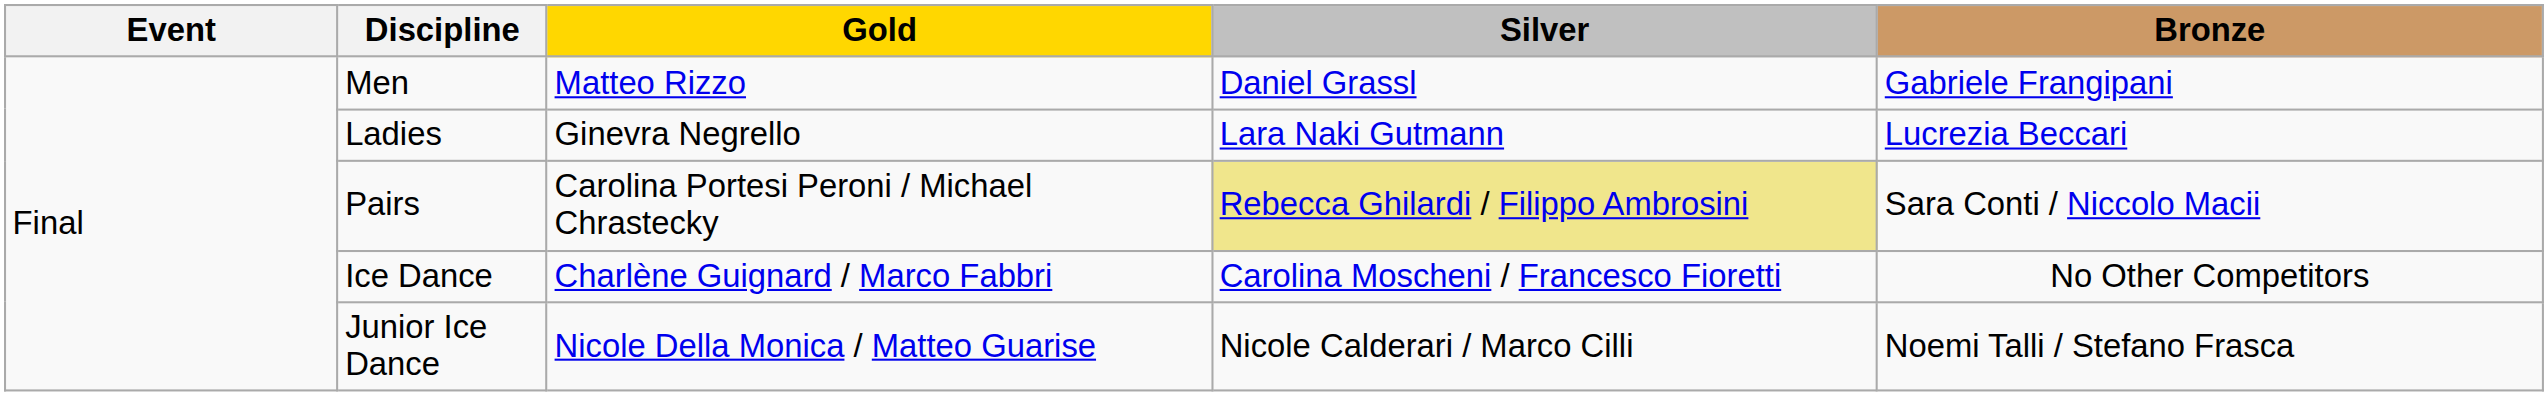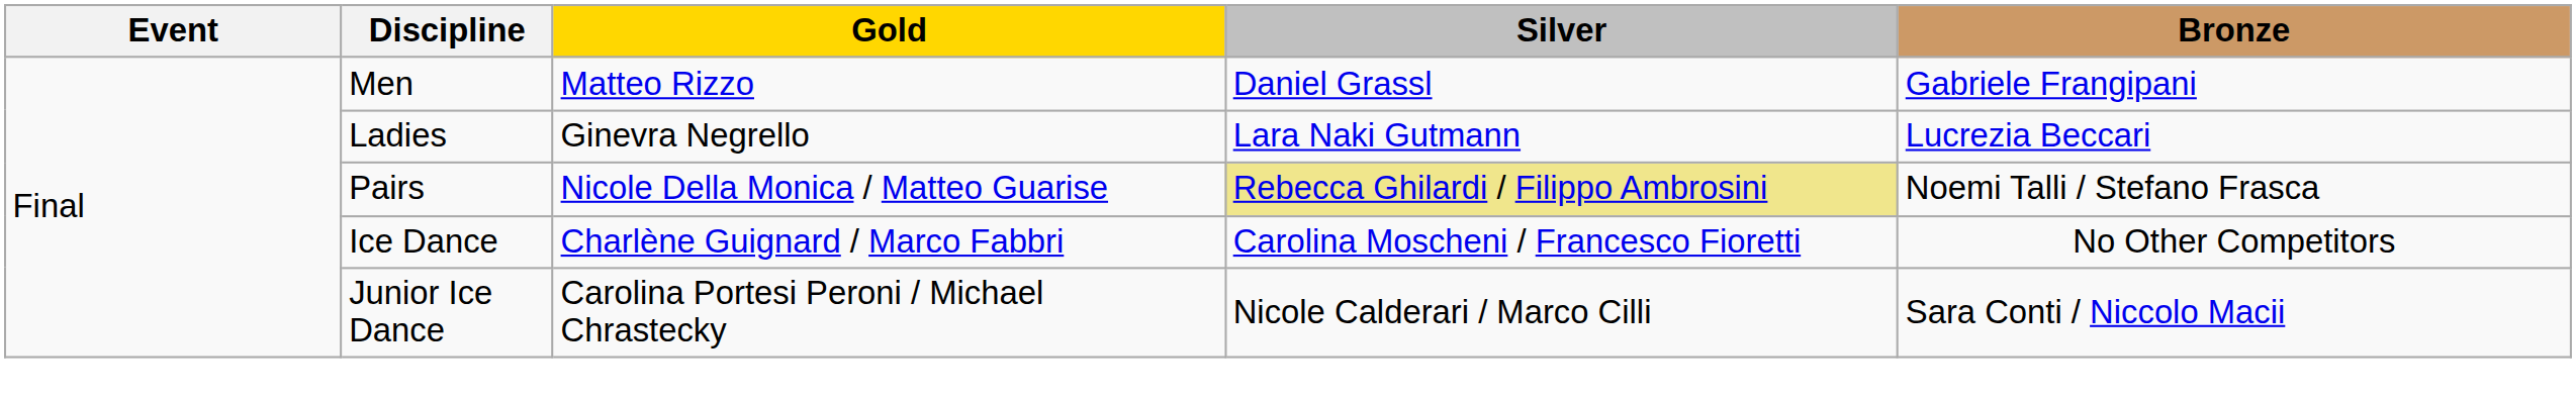 <table class="wikitable" style="width:98%;">
 <tr>
 <th style="width:10%;">Event</th>
 <th style="width:5%;">Discipline</th>
 <td style="text-align:center; width:20%; background:gold;"><strong>Gold</strong></td>
 <td style="text-align:center; width:20%; background:silver;"><strong>Silver</strong></td>
 <td style="text-align:center; width:20%; background:#c96;"><strong>Bronze</strong></td>
 </tr>
 <tr>
 <td rowspan="5">Final</td>
 <td>Men</td>
 <td> <a href='#'>Matteo Rizzo</a></td>
 <td> <a href='#'>Daniel Grassl</a></td>
 <td> <a href='#'>Gabriele Frangipani</a></td>
 </tr>
 <tr>
 <td>Ladies</td>
 <td> Ginevra Negrello</td>
 <td> <a href='#'>Lara Naki Gutmann</a></td>
 <td> <a href='#'>Lucrezia Beccari</a></td>
 </tr>
 <tr>
 <td>Pairs</td>
-<td> Carolina Portesi Peroni / Michael Chrastecky</td>
+<td> <a href='#'>Nicole Della Monica</a> / <a href='#'>Matteo Guarise</a></td>
 <td style="background: khaki;"> <a href='#'>Rebecca Ghilardi</a> / <a href='#'>Filippo Ambrosini</a></td>
-<td> Sara Conti / <a href='#'>Niccolo Macii</a></td>
+<td> Noemi Talli / Stefano Frasca</td>
 </tr>
 <tr>
 <td>Ice Dance</td>
 <td> <a href='#'>Charlène Guignard</a> / <a href='#'>Marco Fabbri</a></td>
 <td> <a href='#'>Carolina Moscheni</a> / <a href='#'>Francesco Fioretti</a></td>
 <td style="text-align:center">No Other Competitors</td>
 </tr>
 <tr>
 <td>Junior Ice Dance</td>
-<td> <a href='#'>Nicole Della Monica</a> / <a href='#'>Matteo Guarise</a></td>
+<td> Carolina Portesi Peroni / Michael Chrastecky</td>
 <td> Nicole Calderari / Marco Cilli</td>
-<td> Noemi Talli / Stefano Frasca</td>
+<td> Sara Conti / <a href='#'>Niccolo Macii</a></td>
 </tr>
 </table>
